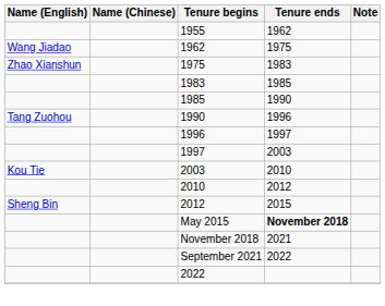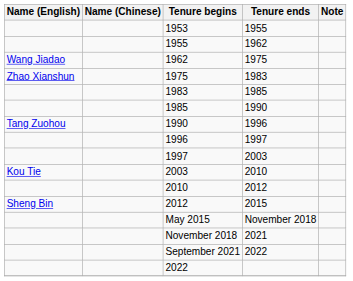 <table class="wikitable">
 <tr>
 <th>Name (English)</th>
 <th>Name (Chinese)</th>
 <th>Tenure begins</th>
 <th>Tenure ends</th>
 <th>Note</th>
+</tr>
+<tr>
+<td></td>
+<td></td>
+<td>1953</td>
+<td>1955</td>
+<td></td>
 </tr>
 <tr>
 <td></td>
 <td></td>
 <td>1955</td>
 <td>1962</td>
 <td></td>
 </tr>
 <tr>
 <td><a href='#'>Wang Jiadao</a></td>
 <td></td>
 <td>1962</td>
 <td>1975</td>
 <td></td>
 </tr>
 <tr>
 <td><a href='#'>Zhao Xianshun</a></td>
 <td></td>
 <td>1975</td>
 <td>1983</td>
 <td></td>
 </tr>
 <tr>
 <td></td>
 <td></td>
 <td>1983</td>
 <td>1985</td>
 <td></td>
 </tr>
 <tr>
 <td></td>
 <td></td>
 <td>1985</td>
 <td>1990</td>
 <td></td>
 </tr>
 <tr>
 <td><a href='#'>Tang Zuohou</a></td>
 <td></td>
 <td>1990</td>
 <td>1996</td>
 <td></td>
 </tr>
 <tr>
 <td></td>
 <td></td>
 <td>1996</td>
 <td>1997</td>
 <td></td>
 </tr>
 <tr>
 <td></td>
 <td></td>
 <td>1997</td>
 <td>2003</td>
 <td></td>
 </tr>
 <tr>
 <td><a href='#'>Kou Tie</a></td>
 <td></td>
 <td>2003</td>
 <td>2010</td>
 <td></td>
 </tr>
 <tr>
 <td></td>
 <td></td>
 <td>2010</td>
 <td>2012</td>
 <td></td>
 </tr>
 <tr>
 <td><a href='#'>Sheng Bin</a></td>
 <td></td>
 <td>2012</td>
 <td>2015</td>
 <td></td>
 </tr>
 <tr>
 <td></td>
 <td></td>
 <td>May 2015</td>
-<td><strong>November 2018</strong></td>
+<td>November 2018</td>
 <td></td>
 </tr>
 <tr>
 <td></td>
 <td></td>
 <td>November 2018</td>
 <td>2021</td>
 <td></td>
 </tr>
 <tr>
 <td></td>
 <td></td>
 <td>September 2021</td>
 <td>2022</td>
 <td></td>
 </tr>
 <tr>
 <td></td>
 <td></td>
 <td>2022</td>
 <td></td>
 <td></td>
 </tr>
 <tr>
 </tr>
 </table>
